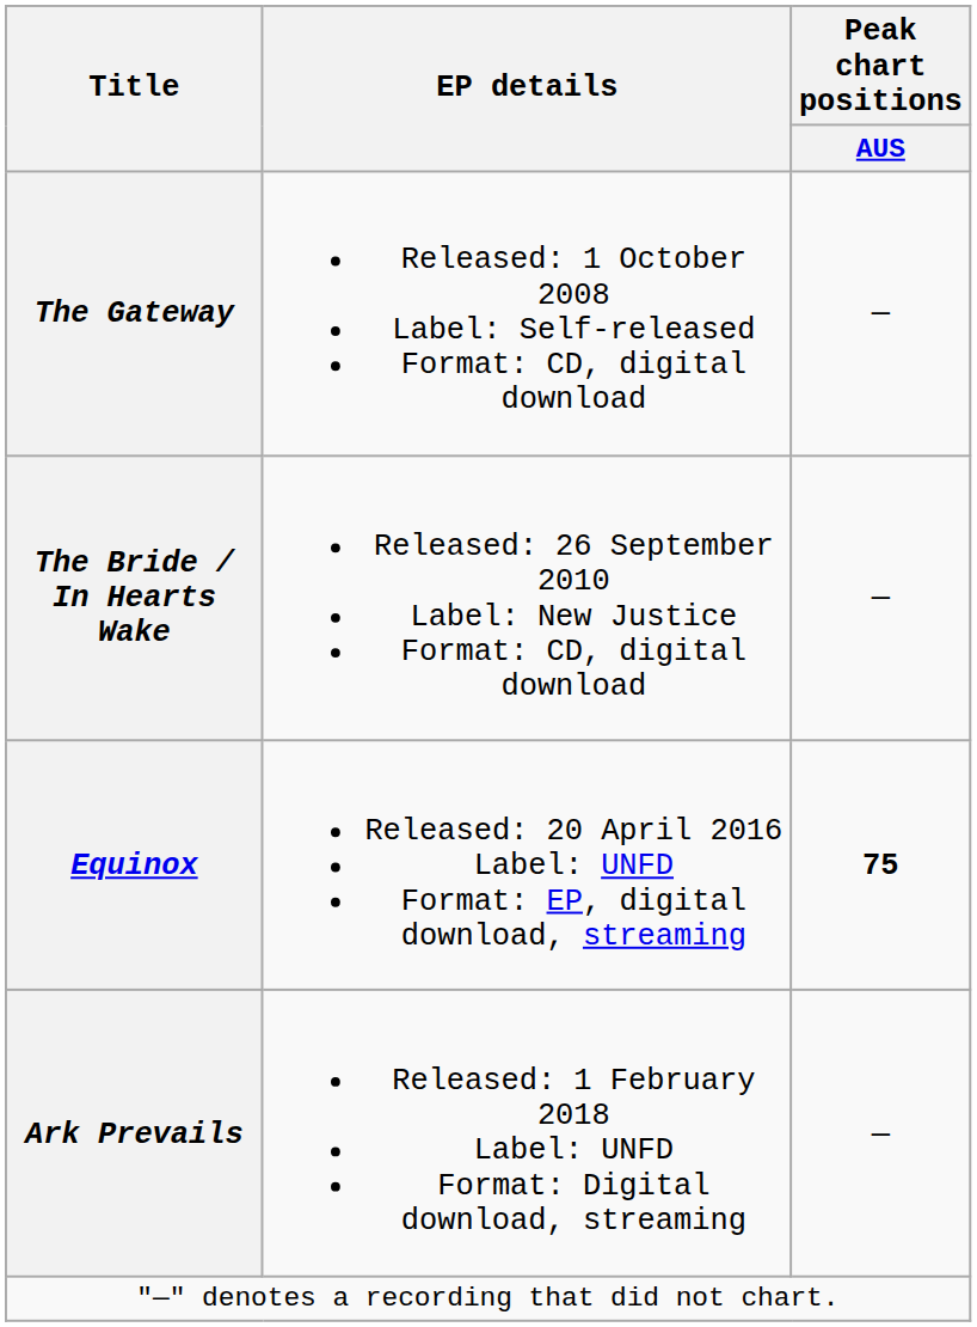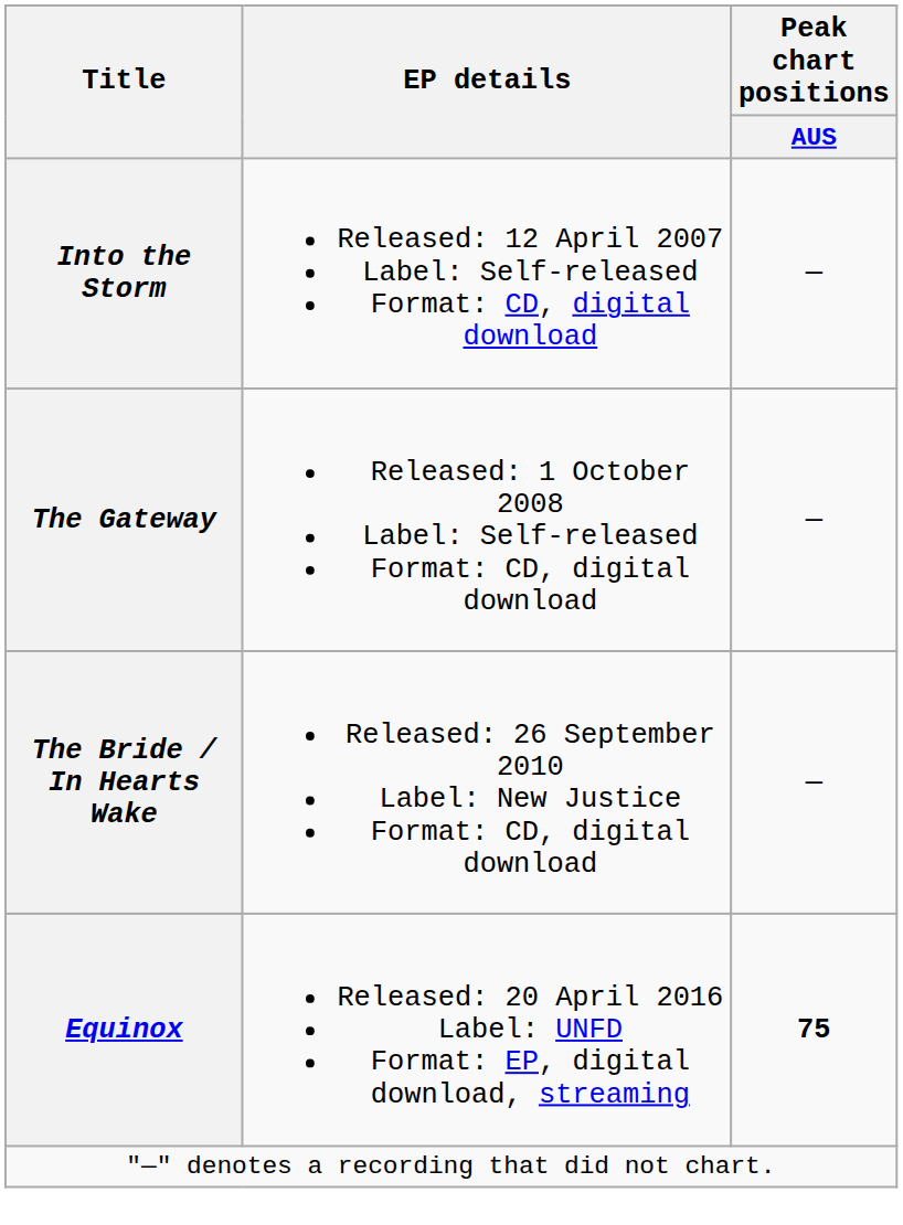 <table class="wikitable plainrowheaders" style="text-align:center;">
 <tr>
 <th scope="col" rowspan="2" style="width:8em;">Title</th>
 <th scope="col" rowspan="2" style="width:17em;">EP details</th>
 <th scope="col" colspan="1">Peak chart positions</th>
 </tr>
 <tr>
 <th scope="col" style="width:3em;font-size:90%;"><a href='#'>AUS</a><br></th>
+</tr>
+<tr>
+<th scope="row"><em>Into the Storm</em></th>
+<td><br><ul><li>Released: 12 April 2007</li><li>Label: Self-released</li><li>Format: <a href='#'>CD</a>, <a href='#'>digital download</a></li></ul></td>
+<td>—</td>
 </tr>
 <tr>
 <th scope="row"><em>The Gateway</em></th>
 <td><br><ul><li>Released: 1 October 2008</li><li>Label: Self-released</li><li>Format: CD, digital download</li></ul></td>
 <td>—</td>
 </tr>
 <tr>
 <th scope="row"><em>The Bride / In Hearts Wake</em><br></th>
 <td><br><ul><li>Released: 26 September 2010</li><li>Label: New Justice</li><li>Format: CD, digital download</li></ul></td>
 <td>—</td>
 </tr>
 <tr>
 <th scope="row"><em><a href='#'>Equinox</a></em><br></th>
 <td><br><ul><li>Released: 20 April 2016</li><li>Label: <a href='#'>UNFD</a></li><li>Format: <a href='#'>EP</a>, digital download, <a href='#'>streaming</a></li></ul></td>
 <td><strong>75</strong></td>
 </tr>
 <tr>
-<th scope="row"><em>Ark Prevails</em></th>
-<td><br><ul><li>Released: 1 February 2018</li><li>Label: UNFD</li><li>Format: Digital download, streaming</li></ul></td>
-<td>—</td>
-</tr>
-<tr>
 <td colspan="3" style="font-size:90%">"—" denotes a recording that did not chart.</td>
 </tr>
 </table>
